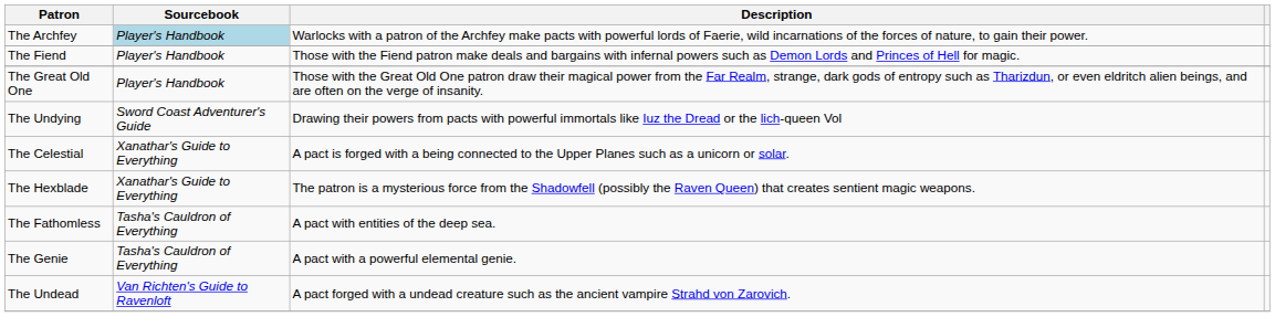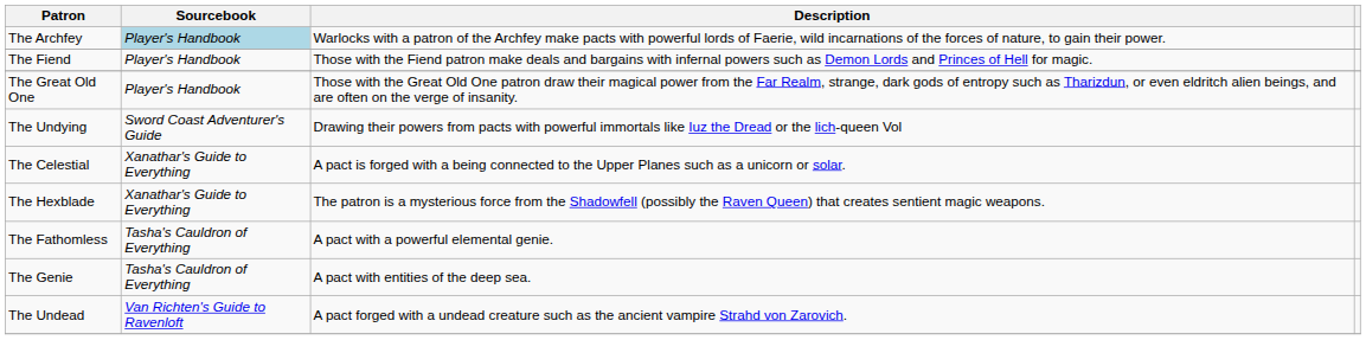 <table class="wikitable">
 <tr>
 <th>Patron</th>
 <th>Sourcebook</th>
 <th>Description</th>
 <th></th>
 </tr>
 <tr>
 <td>The Archfey</td>
 <td style="background: lightblue;"><em>Player's Handbook</em></td>
 <td>Warlocks with a patron of the Archfey make pacts with powerful lords of Faerie, wild incarnations of the forces of nature, to gain their power.</td>
 <td></td>
 </tr>
 <tr>
 </tr>
 <tr>
 <td>The Fiend</td>
 <td><em>Player's Handbook</em></td>
 <td>Those with the Fiend patron make deals and bargains with infernal powers such as <a href='#'>Demon Lords</a> and <a href='#'>Princes of Hell</a> for magic.</td>
 <td></td>
 </tr>
 <tr>
 </tr>
 <tr>
 <td>The Great Old One</td>
 <td><em>Player's Handbook</em></td>
 <td>Those with the Great Old One patron draw their magical power from the <a href='#'>Far Realm</a>, strange, dark gods of entropy such as <a href='#'>Tharizdun</a>, or even eldritch alien beings, and are often on the verge of insanity.</td>
 <td></td>
 </tr>
 <tr>
 <td>The Undying</td>
 <td><em>Sword Coast Adventurer's Guide</em></td>
 <td>Drawing their powers from pacts with powerful immortals like <a href='#'>Iuz the Dread</a> or the <a href='#'>lich</a>-queen Vol</td>
 <td></td>
 </tr>
 <tr>
 <td>The Celestial</td>
 <td><em>Xanathar's Guide to Everything</em></td>
 <td>A pact is forged with a being connected to the Upper Planes such as a unicorn or <a href='#'>solar</a>.</td>
 <td></td>
 </tr>
 <tr>
 <td>The Hexblade</td>
 <td><em>Xanathar's Guide to Everything</em></td>
 <td>The patron is a mysterious force from the <a href='#'>Shadowfell</a> (possibly the <a href='#'>Raven Queen</a>) that creates sentient magic weapons.</td>
 <td></td>
 </tr>
 <tr>
 <td>The Fathomless</td>
 <td><em>Tasha's Cauldron of Everything</em></td>
-<td>A pact with entities of the deep sea.</td>
+<td>A pact with a powerful elemental genie.</td>
 <td></td>
 </tr>
 <tr>
 <td>The Genie</td>
 <td><em>Tasha's Cauldron of Everything</em></td>
-<td>A pact with a powerful elemental genie.</td>
+<td>A pact with entities of the deep sea.</td>
 <td></td>
 </tr>
 <tr>
 <td>The Undead</td>
 <td><em><a href='#'>Van Richten's Guide to Ravenloft</a></em></td>
 <td>A pact forged with a undead creature such as the ancient vampire <a href='#'>Strahd von Zarovich</a>.</td>
 <td></td>
 </tr>
 <tr>
 </tr>
 </table>
